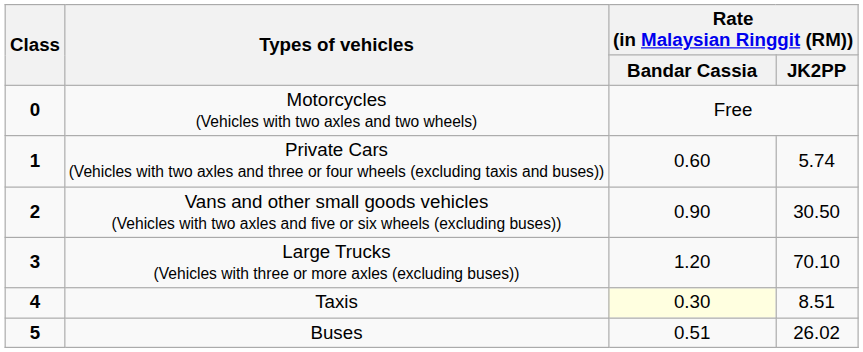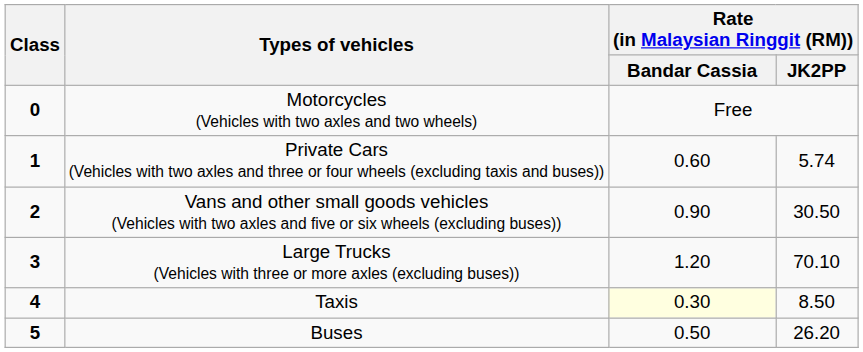 <table class=wikitable style="margin:0 auto;text-align:center">
 <tr>
 <th rowspan=2>Class</th>
 <th rowspan=2>Types of vehicles</th>
 <th colspan=2>Rate<br>(in <a href='#'>Malaysian Ringgit</a> (RM))</th>
 </tr>
 <tr>
 <th>Bandar Cassia</th>
 <th>JK2PP</th>
 </tr>
 <tr>
 <td><strong>0</strong></td>
 <td>Motorcycles<br><small>(Vehicles with two axles and two wheels)</small></td>
 <td colspan=2>Free</td>
 </tr>
 <tr>
 <td><strong>1</strong></td>
 <td>Private Cars<br><small>(Vehicles with two axles and three or four wheels (excluding taxis and buses))</small></td>
 <td>0.60</td>
 <td>5.74</td>
 </tr>
 <tr>
 <td><strong>2</strong></td>
 <td>Vans and other small goods vehicles<br><small>(Vehicles with two axles and five or six wheels (excluding buses))</small></td>
 <td>0.90</td>
 <td>30.50</td>
 </tr>
 <tr>
 <td><strong>3</strong></td>
 <td>Large Trucks<br><small>(Vehicles with three or more axles (excluding buses))</small></td>
 <td>1.20</td>
 <td>70.10</td>
 </tr>
 <tr>
 <td><strong>4</strong></td>
 <td>Taxis</td>
 <td style="background: lightyellow;">0.30</td>
-<td>8.51</td>
+<td>8.50</td>
 </tr>
 <tr>
 <td><strong>5</strong></td>
 <td>Buses</td>
-<td>0.51</td>
-<td>26.02</td>
+<td>0.50</td>
+<td>26.20</td>
 </tr>
 </table>
